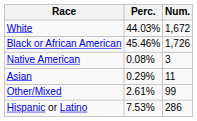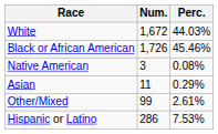 <table class="wikitable">
 <tr>
 <th>Race</th>
+<th>Num.</th>
 <th>Perc.</th>
-<th>Num.</th>
 </tr>
 <tr>
 <td><a href='#'>White</a></td>
+<td>1,672</td>
 <td>44.03%</td>
-<td>1,672</td>
 </tr>
 <tr>
 <td><a href='#'>Black or African American</a></td>
+<td>1,726</td>
 <td>45.46%</td>
-<td>1,726</td>
 </tr>
 <tr>
 <td><a href='#'>Native American</a></td>
+<td>3</td>
 <td>0.08%</td>
-<td>3</td>
 </tr>
 <tr>
 <td><a href='#'>Asian</a></td>
+<td>11</td>
 <td>0.29%</td>
-<td>11</td>
 </tr>
 <tr>
 <td><a href='#'>Other/Mixed</a></td>
+<td>99</td>
 <td>2.61%</td>
-<td>99</td>
 </tr>
 <tr>
 <td><a href='#'>Hispanic</a> or <a href='#'>Latino</a></td>
+<td>286</td>
 <td>7.53%</td>
-<td>286</td>
 </tr>
 </table>
